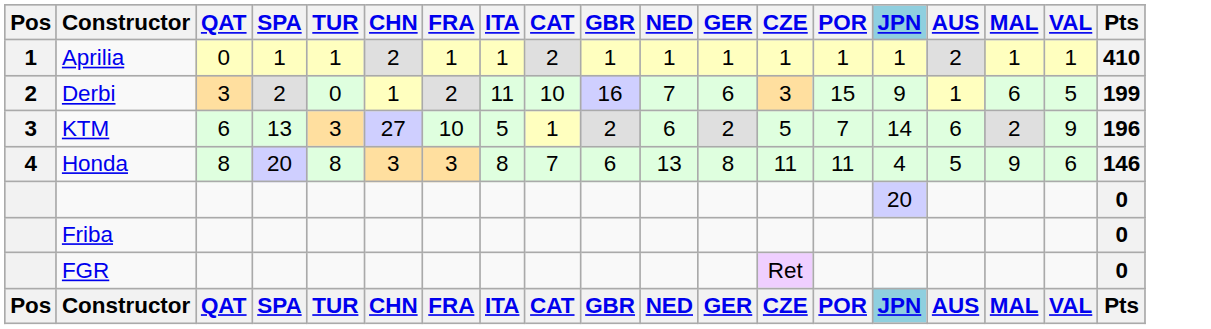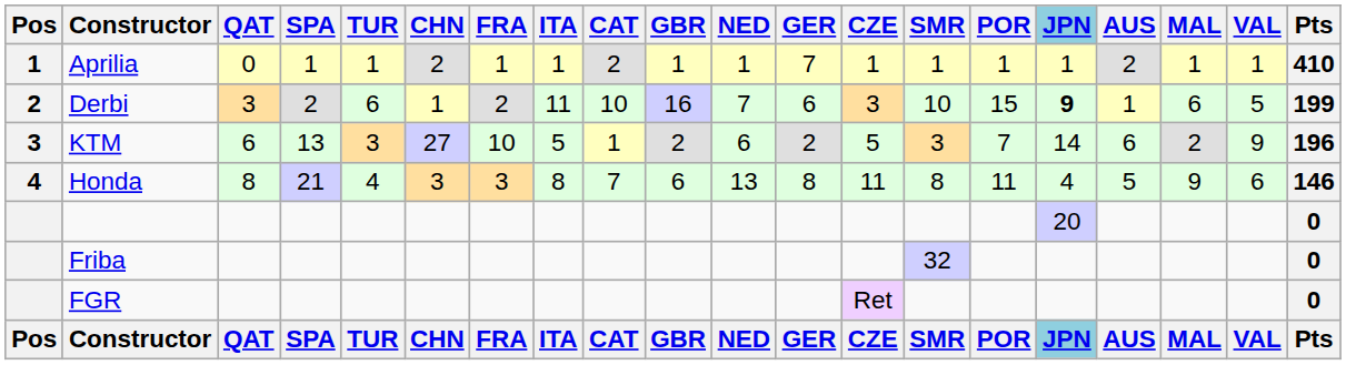 <table class="wikitable" style="font-size:85%; text-align:center">
 <tr valign="top">
 <th valign="middle" scope="col">Pos</th>
 <th valign="middle" scope="col">Constructor</th>
 <th><a href='#'>QAT</a><br></th>
 <th><a href='#'>SPA</a><br></th>
 <th><a href='#'>TUR</a><br></th>
 <th><a href='#'>CHN</a><br></th>
 <th><a href='#'>FRA</a><br></th>
 <th><a href='#'>ITA</a><br></th>
 <th><a href='#'>CAT</a><br></th>
 <th><a href='#'>GBR</a><br></th>
 <th><a href='#'>NED</a><br></th>
 <th><a href='#'>GER</a><br></th>
 <th><a href='#'>CZE</a><br></th>
+<th><a href='#'>SMR</a><br></th>
 <th><a href='#'>POR</a><br></th>
 <th style="background:#8fcfdf;"><a href='#'>JPN</a><br></th>
 <th><a href='#'>AUS</a><br></th>
 <th><a href='#'>MAL</a><br></th>
 <th><a href='#'>VAL</a><br></th>
 <th valign="middle">Pts</th>
 </tr>
 <tr>
 <th>1</th>
 <td align="left"> <a href='#'>Aprilia</a></td>
 <td style="background:#ffffbf;">0</td>
 <td style="background:#ffffbf;">1</td>
 <td style="background:#ffffbf;">1</td>
 <td style="background:#dfdfdf;">2</td>
 <td style="background:#ffffbf;">1</td>
 <td style="background:#ffffbf;">1</td>
 <td style="background:#dfdfdf;">2</td>
 <td style="background:#ffffbf;">1</td>
 <td style="background:#ffffbf;">1</td>
+<td style="background:#ffffbf;">7</td>
 <td style="background:#ffffbf;">1</td>
 <td style="background:#ffffbf;">1</td>
 <td style="background:#ffffbf;">1</td>
 <td style="background:#ffffbf;">1</td>
 <td style="background:#dfdfdf;">2</td>
 <td style="background:#ffffbf;">1</td>
 <td style="background:#ffffbf;">1</td>
 <th>410</th>
 </tr>
 <tr>
 <th>2</th>
 <td align="left"> <a href='#'>Derbi</a></td>
 <td style="background:#ffdf9f;">3</td>
 <td style="background:#dfdfdf;">2</td>
-<td style="background:#dfffdf;">0</td>
+<td style="background:#dfffdf;">6</td>
 <td style="background:#ffffbf;">1</td>
 <td style="background:#dfdfdf;">2</td>
 <td style="background:#dfffdf;">11</td>
 <td style="background:#dfffdf;">10</td>
 <td style="background:#cfcfff;">16</td>
 <td style="background:#dfffdf;">7</td>
 <td style="background:#dfffdf;">6</td>
 <td style="background:#ffdf9f;">3</td>
+<td style="background:#dfffdf;">10</td>
 <td style="background:#dfffdf;">15</td>
-<td style="background:#dfffdf;">9</td>
+<td style="background:#dfffdf;"><strong>9</strong></td>
 <td style="background:#ffffbf;">1</td>
 <td style="background:#dfffdf;">6</td>
 <td style="background:#dfffdf;">5</td>
 <th>199</th>
 </tr>
 <tr>
 <th>3</th>
 <td align="left"> <a href='#'>KTM</a></td>
 <td style="background:#dfffdf;">6</td>
 <td style="background:#dfffdf;">13</td>
 <td style="background:#ffdf9f;">3</td>
 <td style="background:#cfcfff;">27</td>
 <td style="background:#dfffdf;">10</td>
 <td style="background:#dfffdf;">5</td>
 <td style="background:#ffffbf;">1</td>
 <td style="background:#dfdfdf;">2</td>
 <td style="background:#dfffdf;">6</td>
 <td style="background:#dfdfdf;">2</td>
 <td style="background:#dfffdf;">5</td>
+<td style="background:#ffdf9f;">3</td>
 <td style="background:#dfffdf;">7</td>
 <td style="background:#dfffdf;">14</td>
 <td style="background:#dfffdf;">6</td>
 <td style="background:#dfdfdf;">2</td>
 <td style="background:#dfffdf;">9</td>
 <th>196</th>
 </tr>
 <tr>
 <th>4</th>
 <td align="left"> <a href='#'>Honda</a></td>
 <td style="background:#dfffdf;">8</td>
-<td style="background:#cfcfff;">20</td>
-<td style="background:#dfffdf;">8</td>
+<td style="background:#cfcfff;">21</td>
+<td style="background:#dfffdf;">4</td>
 <td style="background:#ffdf9f;">3</td>
 <td style="background:#ffdf9f;">3</td>
 <td style="background:#dfffdf;">8</td>
 <td style="background:#dfffdf;">7</td>
 <td style="background:#dfffdf;">6</td>
 <td style="background:#dfffdf;">13</td>
 <td style="background:#dfffdf;">8</td>
 <td style="background:#dfffdf;">11</td>
+<td style="background:#dfffdf;">8</td>
 <td style="background:#dfffdf;">11</td>
 <td style="background:#dfffdf;">4</td>
 <td style="background:#dfffdf;">5</td>
 <td style="background:#dfffdf;">9</td>
 <td style="background:#dfffdf;">6</td>
 <th>146</th>
 </tr>
 <tr>
 <th></th>
 <td align="left"></td>
+<td></td>
 <td></td>
 <td></td>
 <td></td>
 <td></td>
 <td></td>
 <td></td>
 <td></td>
 <td></td>
 <td></td>
 <td></td>
 <td></td>
 <td></td>
 <td style="background:#cfcfff;">20</td>
 <td></td>
 <td></td>
 <td></td>
 <th>0</th>
 </tr>
 <tr>
 <th></th>
 <td align="left"> <a href='#'>Friba</a></td>
 <td></td>
 <td></td>
 <td></td>
 <td></td>
 <td></td>
 <td></td>
 <td></td>
 <td></td>
 <td></td>
 <td></td>
 <td></td>
+<td style="background:#cfcfff;">32</td>
 <td></td>
 <td></td>
 <td></td>
 <td></td>
 <td></td>
 <th>0</th>
 </tr>
 <tr>
 <th></th>
 <td align="left"> <a href='#'>FGR</a></td>
 <td></td>
 <td></td>
 <td></td>
 <td></td>
 <td></td>
 <td></td>
 <td></td>
 <td></td>
 <td></td>
 <td></td>
 <td style="background:#efcfff;">Ret</td>
 <td></td>
 <td></td>
 <td></td>
 <td></td>
 <td></td>
+<td></td>
 <th>0</th>
 </tr>
 <tr valign="top">
 <th valign="middle">Pos</th>
 <th valign="middle">Constructor</th>
 <th><a href='#'>QAT</a><br></th>
 <th><a href='#'>SPA</a><br></th>
 <th><a href='#'>TUR</a><br></th>
 <th><a href='#'>CHN</a><br></th>
 <th><a href='#'>FRA</a><br></th>
 <th><a href='#'>ITA</a><br></th>
 <th><a href='#'>CAT</a><br></th>
 <th><a href='#'>GBR</a><br></th>
 <th><a href='#'>NED</a><br></th>
 <th><a href='#'>GER</a><br></th>
 <th><a href='#'>CZE</a><br></th>
+<th><a href='#'>SMR</a><br></th>
 <th><a href='#'>POR</a><br></th>
 <th style="background:#8fcfdf;"><a href='#'>JPN</a><br></th>
 <th><a href='#'>AUS</a><br></th>
 <th><a href='#'>MAL</a><br></th>
 <th><a href='#'>VAL</a><br></th>
 <th valign="middle">Pts</th>
 </tr>
 </table>
